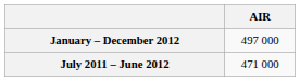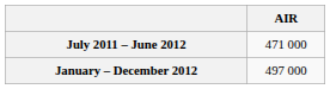 <table class="wikitable sortable" style="text-align:center; width:400px; height:100px;">
 <tr>
 <th></th>
 <th>AIR</th>
 </tr>
 <tr>
+<th scope="row">July 2011 – June 2012</th>
+<td>471 000</td>
+</tr>
+<tr>
 <th scope="row">January – December 2012</th>
 <td>497 000</td>
 </tr>
-<tr>
-<th scope="row">July 2011 – June 2012</th>
-<td>471 000</td>
-</tr>
 </table>
